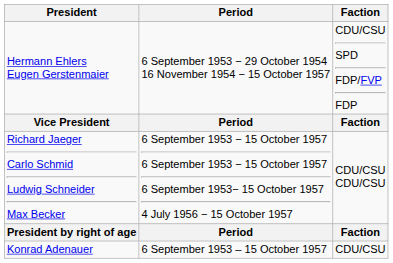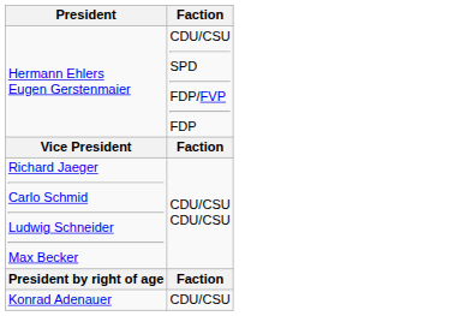 <table class="wikitable">
 <tr>
 <th>President</th>
-<th>Period</th>
 <th>Faction</th>
 </tr>
 <tr>
 <td><a href='#'>Hermann Ehlers</a><br><a href='#'>Eugen Gerstenmaier</a></td>
-<td>6 September 1953 − 29 October 1954<br>16 November 1954 − 15 October 1957</td>
 <td>CDU/CSU<hr>SPD<hr>FDP/<a href='#'>FVP</a><hr>FDP</td>
 </tr>
 <tr>
 <th>Vice President</th>
-<th>Period</th>
 <th>Faction</th>
 </tr>
 <tr>
 <td><a href='#'>Richard Jaeger</a><hr><a href='#'>Carlo Schmid</a><hr><a href='#'>Ludwig Schneider</a><hr><a href='#'>Max Becker</a></td>
-<td>6 September 1953 − 15 October 1957<hr>6 September 1953 − 15 October 1957<hr>6 September 1953− 15 October 1957<hr>4 July 1956 − 15 October 1957</td>
 <td>CDU/CSU<br>CDU/CSU</td>
 </tr>
 <tr>
 <th>President by right of age</th>
-<th>Period</th>
 <th>Faction</th>
 </tr>
 <tr>
 <td><a href='#'>Konrad Adenauer</a></td>
-<td>6 September 1953 – 15 October 1957</td>
 <td>CDU/CSU</td>
 </tr>
 </table>
